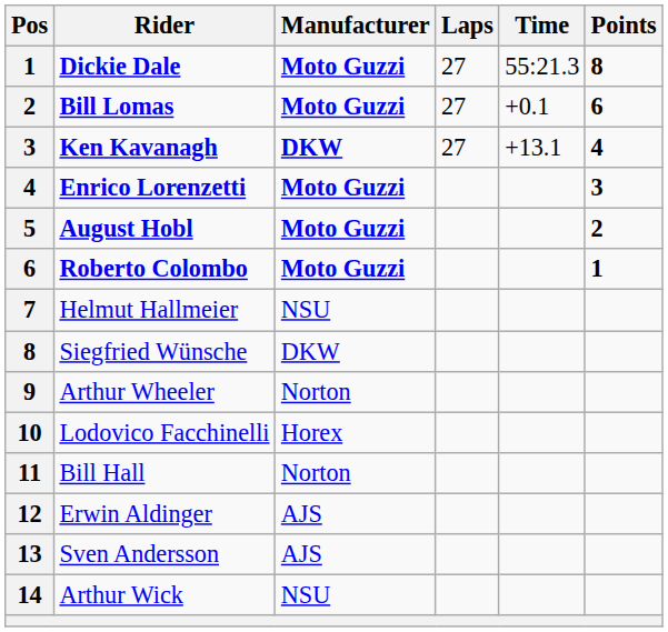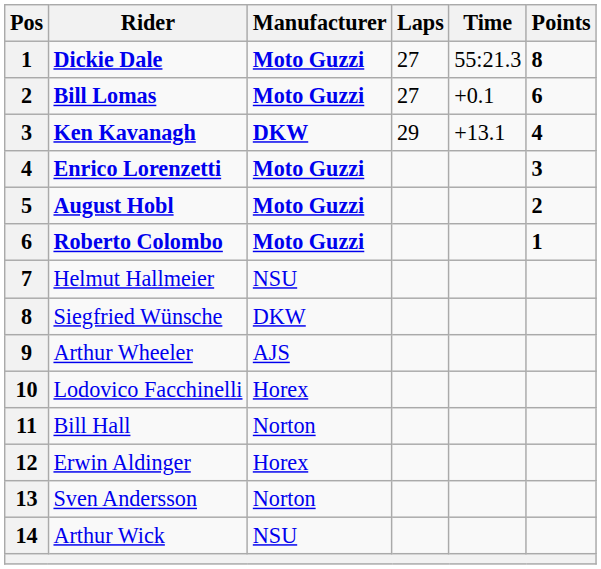 <table class="wikitable" style="font-size: 95%;">
 <tr>
 <th>Pos</th>
 <th>Rider</th>
 <th>Manufacturer</th>
 <th>Laps</th>
 <th>Time</th>
 <th>Points</th>
 </tr>
 <tr>
 <th>1</th>
 <td> <strong><a href='#'>Dickie Dale</a></strong></td>
 <td><strong><a href='#'>Moto Guzzi</a></strong></td>
 <td>27</td>
 <td>55:21.3</td>
 <td><strong>8</strong></td>
 </tr>
 <tr>
 <th>2</th>
 <td> <strong><a href='#'>Bill Lomas</a></strong></td>
 <td><strong><a href='#'>Moto Guzzi</a></strong></td>
 <td>27</td>
 <td>+0.1</td>
 <td><strong>6</strong></td>
 </tr>
 <tr>
 <th>3</th>
 <td> <strong><a href='#'>Ken Kavanagh</a></strong></td>
 <td><strong><a href='#'>DKW</a></strong></td>
-<td>27</td>
+<td>29</td>
 <td>+13.1</td>
 <td><strong>4</strong></td>
 </tr>
 <tr>
 <th>4</th>
 <td> <strong><a href='#'>Enrico Lorenzetti</a></strong></td>
 <td><strong><a href='#'>Moto Guzzi</a></strong></td>
 <td></td>
 <td></td>
 <td><strong>3</strong></td>
 </tr>
 <tr>
 <th>5</th>
 <td> <strong><a href='#'>August Hobl</a></strong></td>
 <td><strong><a href='#'>Moto Guzzi</a></strong></td>
 <td></td>
 <td></td>
 <td><strong>2</strong></td>
 </tr>
 <tr>
 <th>6</th>
 <td> <strong><a href='#'>Roberto Colombo</a></strong></td>
 <td><strong><a href='#'>Moto Guzzi</a></strong></td>
 <td></td>
 <td></td>
 <td><strong>1</strong></td>
 </tr>
 <tr>
 <th>7</th>
 <td> <a href='#'>Helmut Hallmeier</a></td>
 <td><a href='#'>NSU</a></td>
 <td></td>
 <td></td>
 <td></td>
 </tr>
 <tr>
 <th>8</th>
 <td> <a href='#'>Siegfried Wünsche</a></td>
 <td><a href='#'>DKW</a></td>
 <td></td>
 <td></td>
 <td></td>
 </tr>
 <tr>
 <th>9</th>
 <td> <a href='#'>Arthur Wheeler</a></td>
-<td><a href='#'>Norton</a></td>
+<td><a href='#'>AJS</a></td>
 <td></td>
 <td></td>
 <td></td>
 </tr>
 <tr>
 <th>10</th>
 <td> <a href='#'>Lodovico Facchinelli</a></td>
 <td><a href='#'>Horex</a></td>
 <td></td>
 <td></td>
 <td></td>
 </tr>
 <tr>
 <th>11</th>
 <td> <a href='#'>Bill Hall</a></td>
 <td><a href='#'>Norton</a></td>
 <td></td>
 <td></td>
 <td></td>
 </tr>
 <tr>
 <th>12</th>
 <td> <a href='#'>Erwin Aldinger</a></td>
-<td><a href='#'>AJS</a></td>
+<td><a href='#'>Horex</a></td>
 <td></td>
 <td></td>
 <td></td>
 </tr>
 <tr>
 <th>13</th>
 <td> <a href='#'>Sven Andersson</a></td>
-<td><a href='#'>AJS</a></td>
+<td><a href='#'>Norton</a></td>
 <td></td>
 <td></td>
 <td></td>
 </tr>
 <tr>
 <th>14</th>
 <td> <a href='#'>Arthur Wick</a></td>
 <td><a href='#'>NSU</a></td>
 <td></td>
 <td></td>
 <td></td>
 </tr>
 <tr>
 <th colspan=6></th>
 </tr>
 </table>
